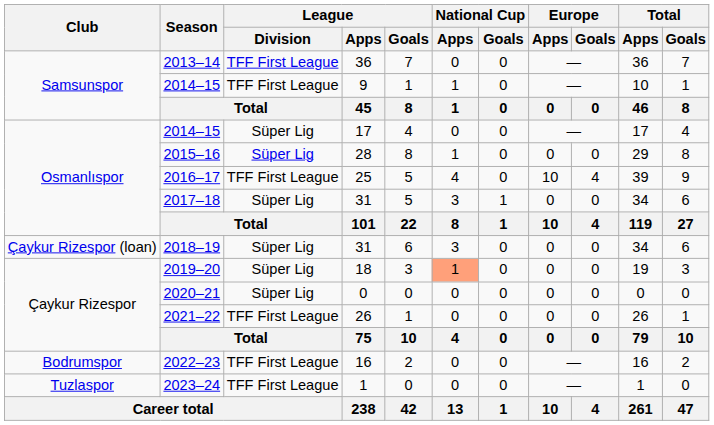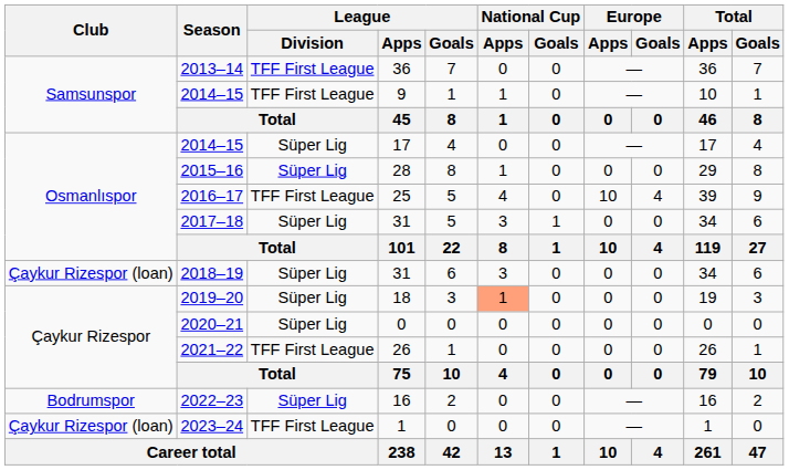 <table class="wikitable", style="text-align:center">
 <tr>
 <th rowspan="2">Club</th>
 <th rowspan="2">Season</th>
 <th colspan="3">League</th>
 <th colspan="2">National Cup</th>
 <th colspan="2">Europe</th>
 <th colspan="2">Total</th>
 </tr>
 <tr>
 <th>Division</th>
 <th>Apps</th>
 <th>Goals</th>
 <th>Apps</th>
 <th>Goals</th>
 <th>Apps</th>
 <th>Goals</th>
 <th>Apps</th>
 <th>Goals</th>
 </tr>
 <tr>
 <td rowspan="3"><a href='#'>Samsunspor</a></td>
 <td><a href='#'>2013–14</a></td>
 <td><a href='#'>TFF First League</a></td>
 <td>36</td>
 <td>7</td>
 <td>0</td>
 <td>0</td>
 <td colspan="2">—</td>
 <td>36</td>
 <td>7</td>
 </tr>
 <tr>
 <td><a href='#'>2014–15</a></td>
 <td>TFF First League</td>
 <td>9</td>
 <td>1</td>
 <td>1</td>
 <td>0</td>
 <td colspan="2">—</td>
 <td>10</td>
 <td>1</td>
 </tr>
 <tr>
 <th colspan="2">Total</th>
 <th>45</th>
 <th>8</th>
 <th>1</th>
 <th>0</th>
 <th>0</th>
 <th>0</th>
 <th>46</th>
 <th>8</th>
 </tr>
 <tr>
 <td rowspan="5"><a href='#'>Osmanlıspor</a></td>
 <td><a href='#'>2014–15</a></td>
 <td>Süper Lig</td>
 <td>17</td>
 <td>4</td>
 <td>0</td>
 <td>0</td>
 <td colspan="2">—</td>
 <td>17</td>
 <td>4</td>
 </tr>
 <tr>
 <td><a href='#'>2015–16</a></td>
 <td><a href='#'>Süper Lig</a></td>
 <td>28</td>
 <td>8</td>
 <td>1</td>
 <td>0</td>
 <td>0</td>
 <td>0</td>
 <td>29</td>
 <td>8</td>
 </tr>
 <tr>
 <td><a href='#'>2016–17</a></td>
 <td>TFF First League</td>
 <td>25</td>
 <td>5</td>
 <td>4</td>
 <td>0</td>
 <td>10</td>
 <td>4</td>
 <td>39</td>
 <td>9</td>
 </tr>
 <tr>
 <td><a href='#'>2017–18</a></td>
 <td>Süper Lig</td>
 <td>31</td>
 <td>5</td>
 <td>3</td>
 <td>1</td>
 <td>0</td>
 <td>0</td>
 <td>34</td>
 <td>6</td>
 </tr>
 <tr>
 <th colspan="2">Total</th>
 <th>101</th>
 <th>22</th>
 <th>8</th>
 <th>1</th>
 <th>10</th>
 <th>4</th>
 <th>119</th>
 <th>27</th>
 </tr>
 <tr>
 <td><a href='#'>Çaykur Rizespor</a> (loan)</td>
 <td><a href='#'>2018–19</a></td>
 <td>Süper Lig</td>
 <td>31</td>
 <td>6</td>
 <td>3</td>
 <td>0</td>
 <td>0</td>
 <td>0</td>
 <td>34</td>
 <td>6</td>
 </tr>
 <tr>
 <td rowspan="4">Çaykur Rizespor</td>
 <td><a href='#'>2019–20</a></td>
 <td>Süper Lig</td>
 <td>18</td>
 <td>3</td>
 <td style="background: lightsalmon;">1</td>
 <td>0</td>
 <td>0</td>
 <td>0</td>
 <td>19</td>
 <td>3</td>
 </tr>
 <tr>
 <td><a href='#'>2020–21</a></td>
 <td>Süper Lig</td>
 <td>0</td>
 <td>0</td>
 <td>0</td>
 <td>0</td>
 <td>0</td>
 <td>0</td>
 <td>0</td>
 <td>0</td>
 </tr>
 <tr>
 <td><a href='#'>2021–22</a></td>
 <td>TFF First League</td>
 <td>26</td>
 <td>1</td>
 <td>0</td>
 <td>0</td>
 <td>0</td>
 <td>0</td>
 <td>26</td>
 <td>1</td>
 </tr>
 <tr>
 <th colspan="2">Total</th>
 <th>75</th>
 <th>10</th>
 <th>4</th>
 <th>0</th>
 <th>0</th>
 <th>0</th>
 <th>79</th>
 <th>10</th>
 </tr>
 <tr>
 <td><a href='#'>Bodrumspor</a></td>
 <td><a href='#'>2022–23</a></td>
-<td>TFF First League</td>
+<td><a href='#'>Süper Lig</a></td>
 <td>16</td>
 <td>2</td>
 <td>0</td>
 <td>0</td>
 <td colspan="2">—</td>
 <td>16</td>
 <td>2</td>
 </tr>
 <tr>
-<td><a href='#'>Tuzlaspor</a></td>
+<td><a href='#'>Çaykur Rizespor</a> (loan)</td>
 <td><a href='#'>2023–24</a></td>
 <td>TFF First League</td>
 <td>1</td>
 <td>0</td>
 <td>0</td>
 <td>0</td>
 <td colspan="2">—</td>
 <td>1</td>
 <td>0</td>
 </tr>
 <tr>
 <th colspan="3">Career total</th>
 <th>238</th>
 <th>42</th>
 <th>13</th>
 <th>1</th>
 <th>10</th>
 <th>4</th>
 <th>261</th>
 <th>47</th>
 </tr>
 </table>
